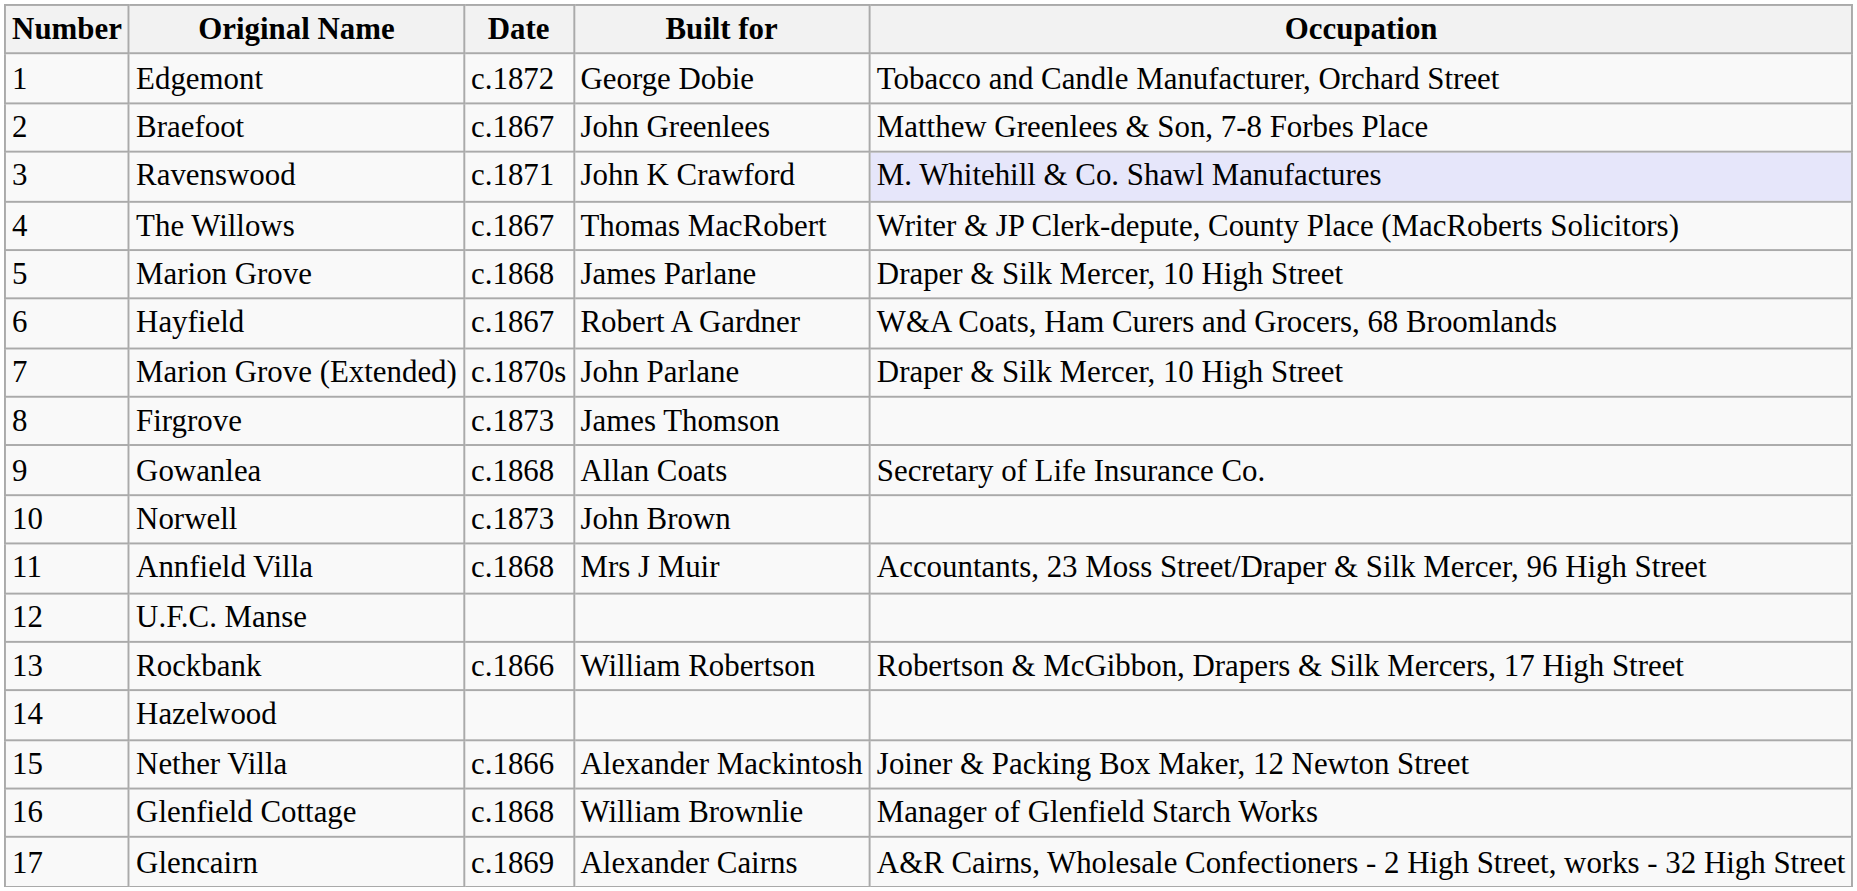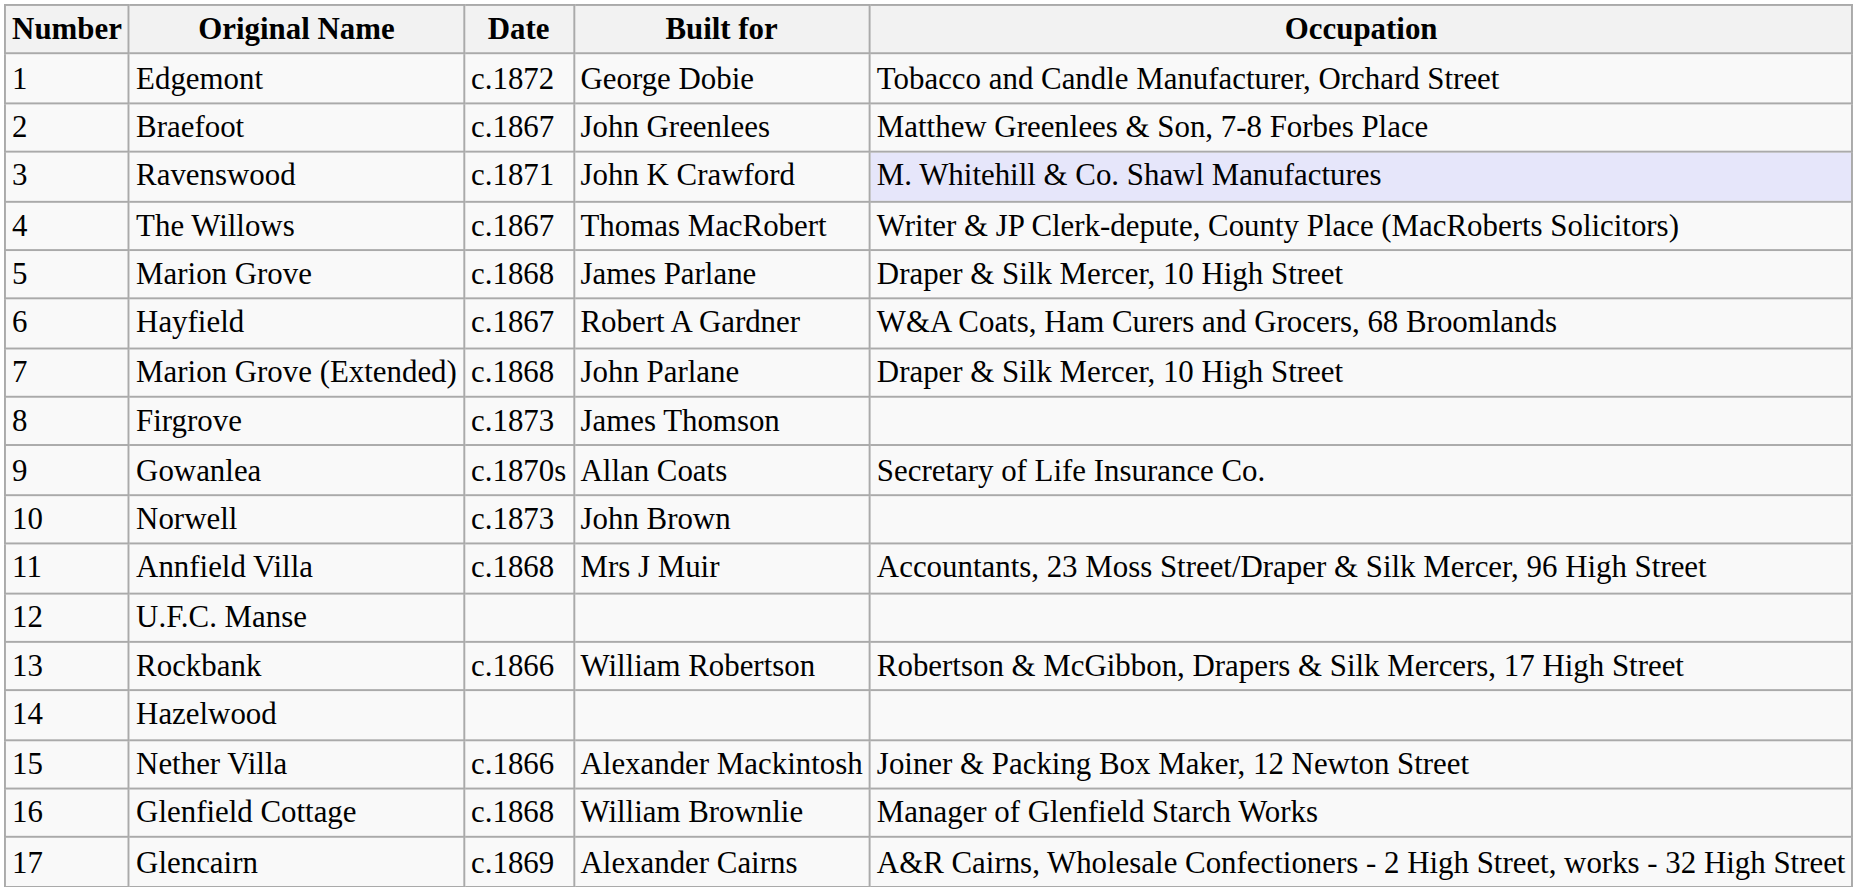 <table class="wikitable">
 <tr>
 <th>Number</th>
 <th>Original Name</th>
 <th>Date</th>
 <th>Built for</th>
 <th>Occupation</th>
 </tr>
 <tr>
 <td>1</td>
 <td>Edgemont</td>
 <td>c.1872</td>
 <td>George Dobie</td>
 <td>Tobacco and Candle Manufacturer, Orchard Street</td>
 </tr>
 <tr>
 <td>2</td>
 <td>Braefoot</td>
 <td>c.1867</td>
 <td>John Greenlees</td>
 <td>Matthew Greenlees & Son, 7-8 Forbes Place</td>
 </tr>
 <tr>
 <td>3</td>
 <td>Ravenswood</td>
 <td>c.1871</td>
 <td>John K Crawford</td>
 <td style="background: lavender;">M. Whitehill & Co. Shawl Manufactures</td>
 </tr>
 <tr>
 <td>4</td>
 <td>The Willows</td>
 <td>c.1867</td>
 <td>Thomas MacRobert</td>
 <td>Writer & JP Clerk-depute, County Place (MacRoberts Solicitors)</td>
 </tr>
 <tr>
 <td>5</td>
 <td>Marion Grove</td>
 <td>c.1868</td>
 <td>James Parlane</td>
 <td>Draper & Silk Mercer, 10 High Street</td>
 </tr>
 <tr>
 <td>6</td>
 <td>Hayfield</td>
 <td>c.1867</td>
 <td>Robert A Gardner</td>
 <td>W&A Coats, Ham Curers and Grocers, 68 Broomlands</td>
 </tr>
 <tr>
 <td>7</td>
 <td>Marion Grove (Extended)</td>
-<td>c.1870s</td>
+<td>c.1868</td>
 <td>John Parlane</td>
 <td>Draper & Silk Mercer, 10 High Street</td>
 </tr>
 <tr>
 <td>8</td>
 <td>Firgrove</td>
 <td>c.1873</td>
 <td>James Thomson</td>
 <td></td>
 </tr>
 <tr>
 <td>9</td>
 <td>Gowanlea</td>
-<td>c.1868</td>
+<td>c.1870s</td>
 <td>Allan Coats</td>
 <td>Secretary of Life Insurance Co.</td>
 </tr>
 <tr>
 <td>10</td>
 <td>Norwell</td>
 <td>c.1873</td>
 <td>John Brown</td>
 <td></td>
 </tr>
 <tr>
 <td>11</td>
 <td>Annfield Villa</td>
 <td>c.1868</td>
 <td>Mrs J Muir</td>
 <td>Accountants, 23 Moss Street/Draper & Silk Mercer, 96 High Street</td>
 </tr>
 <tr>
 <td>12</td>
 <td>U.F.C. Manse</td>
 <td></td>
 <td></td>
 </tr>
 <tr>
 <td>13</td>
 <td>Rockbank</td>
 <td>c.1866</td>
 <td>William Robertson</td>
 <td>Robertson & McGibbon, Drapers & Silk Mercers, 17 High Street</td>
 </tr>
 <tr>
 <td>14</td>
 <td>Hazelwood</td>
 <td></td>
 <td></td>
 </tr>
 <tr>
 <td>15</td>
 <td>Nether Villa</td>
 <td>c.1866</td>
 <td>Alexander Mackintosh</td>
 <td>Joiner & Packing Box Maker, 12 Newton Street</td>
 </tr>
 <tr>
 <td>16</td>
 <td>Glenfield Cottage</td>
 <td>c.1868</td>
 <td>William Brownlie</td>
 <td>Manager of Glenfield Starch Works</td>
 </tr>
 <tr>
 <td>17</td>
 <td>Glencairn</td>
 <td>c.1869</td>
 <td>Alexander Cairns</td>
 <td>A&R Cairns, Wholesale Confectioners - 2 High Street, works - 32 High Street</td>
 </tr>
 </table>
